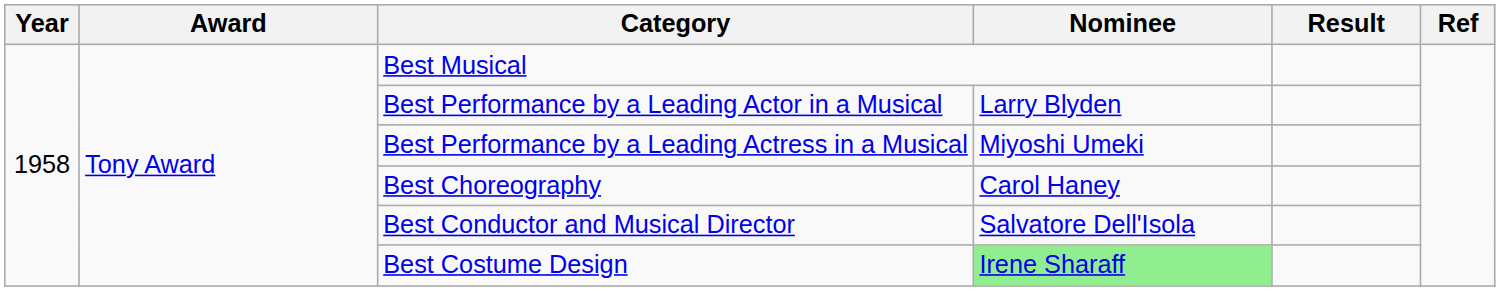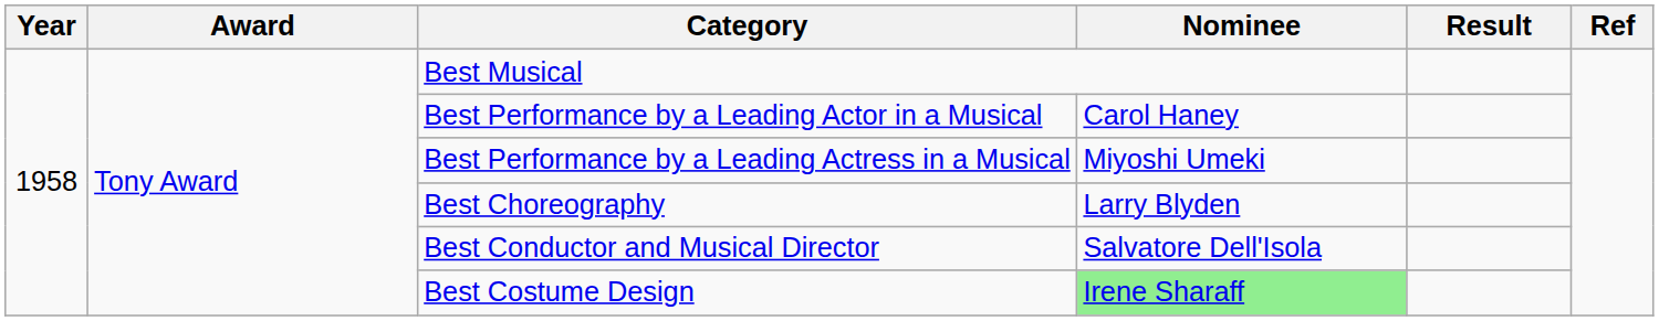 <table class="wikitable" style="margin-right: 0;">
 <tr>
 <th width="5%">Year</th>
 <th width="20%">Award</th>
 <th width="40%">Category</th>
 <th width="20%">Nominee</th>
 <th width="10%">Result</th>
 <th width="5%">Ref</th>
 </tr>
 <tr>
 <td rowspan="6" align="center">1958</td>
 <td rowspan="6"><a href='#'>Tony Award</a></td>
 <td colspan="2"><a href='#'>Best Musical</a></td>
 <td></td>
 <td rowspan="6" align="center"></td>
 </tr>
 <tr>
 <td><a href='#'>Best Performance by a Leading Actor in a Musical</a></td>
-<td><a href='#'>Larry Blyden</a></td>
+<td><a href='#'>Carol Haney</a></td>
 <td></td>
 </tr>
 <tr>
 <td><a href='#'>Best Performance by a Leading Actress in a Musical</a></td>
 <td><a href='#'>Miyoshi Umeki</a></td>
 <td></td>
 </tr>
 <tr>
 <td><a href='#'>Best Choreography</a></td>
-<td><a href='#'>Carol Haney</a></td>
+<td><a href='#'>Larry Blyden</a></td>
 <td></td>
 </tr>
 <tr>
 <td><a href='#'>Best Conductor and Musical Director</a></td>
 <td><a href='#'>Salvatore Dell'Isola</a></td>
 <td></td>
 </tr>
 <tr>
 <td><a href='#'>Best Costume Design</a></td>
 <td style="background: lightgreen;"><a href='#'>Irene Sharaff</a></td>
 <td></td>
 </tr>
 </table>
